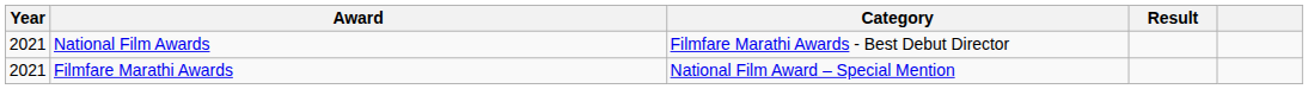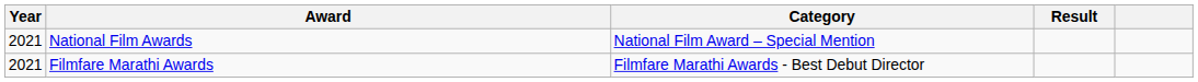 <table class=wikitable>
 <tr>
 <th scope="col" style="width:1em;">Year</th>
 <th scope="col" style="width:39em;">Award</th>
 <th scope="col" style="width:29em;">Category</th>
 <th scope="col" style="width:5em;">Result</th>
 <th scope="col" style="width:5em;"></th>
 </tr>
 <tr>
 <td>2021</td>
 <td><a href='#'>National Film Awards</a></td>
-<td><a href='#'>Filmfare Marathi Awards</a> - Best Debut Director</td>
+<td><a href='#'>National Film Award – Special Mention</a></td>
 <td></td>
 <td></td>
 </tr>
 <tr>
 <td>2021</td>
 <td><a href='#'>Filmfare Marathi Awards</a></td>
-<td><a href='#'>National Film Award – Special Mention</a></td>
+<td><a href='#'>Filmfare Marathi Awards</a> - Best Debut Director</td>
 <td></td>
 <td></td>
 </tr>
 </table>
